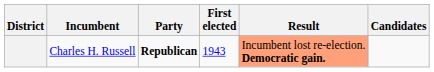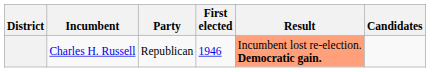 <table class=wikitable>
 <tr valign=bottom>
 <th>District</th>
 <th>Incumbent</th>
 <th>Party</th>
 <th>First<br>elected</th>
 <th>Result</th>
 <th>Candidates</th>
 </tr>
 <tr>
 <th></th>
 <td><a href='#'>Charles H. Russell</a></td>
-<td><strong>Republican</strong></td>
-<td><a href='#'>1943</a></td>
+<td>Republican</td>
+<td><a href='#'>1946</a></td>
 <td style="background: lightsalmon;">Incumbent lost re-election.<br><strong>Democratic gain.</strong></td>
 <td nowrap></td>
 </tr>
 </table>
